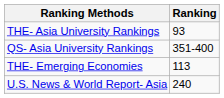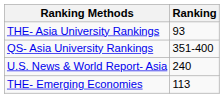 <table class="wikitable">
 <tr>
 <th>Ranking Methods</th>
 <th>Ranking</th>
 </tr>
 <tr>
 <td><a href='#'>THE- Asia University Rankings</a></td>
 <td>93</td>
 </tr>
 <tr>
 <td><a href='#'>QS- Asia University Rankings</a></td>
 <td>351-400</td>
 </tr>
 <tr>
+<td><a href='#'>U.S. News & World Report- Asia</a></td>
+<td>240</td>
+</tr>
+<tr>
 <td><a href='#'>THE- Emerging Economies</a></td>
 <td>113</td>
 </tr>
-<tr>
-<td><a href='#'>U.S. News & World Report- Asia</a></td>
-<td>240</td>
-</tr>
 </table>
